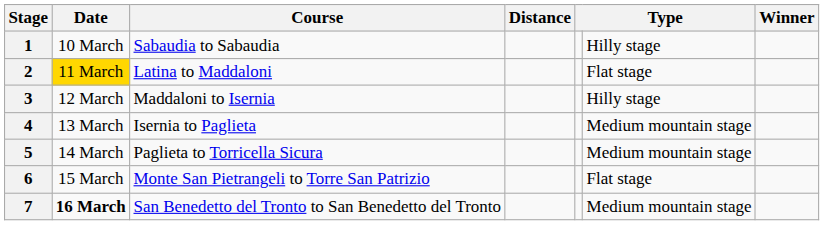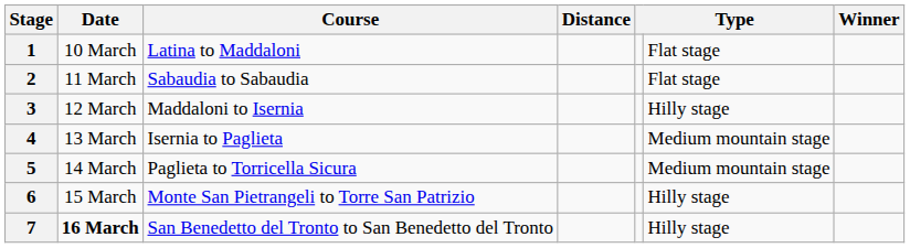 <table class="wikitable">
 <tr>
 <th scope="col">Stage</th>
 <th scope="col">Date</th>
 <th scope="col">Course</th>
 <th scope="col">Distance</th>
 <th scope="col" colspan="2">Type</th>
 <th scope=col>Winner</th>
 </tr>
 <tr>
 <th scope="row" style="text-align:center;">1</th>
 <td style="text-align:center;">10 March</td>
-<td><a href='#'>Sabaudia</a> to Sabaudia</td>
+<td><a href='#'>Latina</a> to <a href='#'>Maddaloni</a></td>
 <td style="text-align:center;"></td>
 <td></td>
-<td>Hilly stage</td>
+<td>Flat stage</td>
 <td></td>
 </tr>
 <tr>
 <th scope="row" style="text-align:center;">2</th>
-<td style="background: gold; text-align:center;">11 March</td>
-<td><a href='#'>Latina</a> to <a href='#'>Maddaloni</a></td>
+<td style="text-align:center;">11 March</td>
+<td><a href='#'>Sabaudia</a> to Sabaudia</td>
 <td style="text-align:center;"></td>
 <td></td>
 <td>Flat stage</td>
 <td></td>
 </tr>
 <tr>
 <th scope="row" style="text-align:center;">3</th>
 <td style="text-align:center;">12 March</td>
 <td>Maddaloni to <a href='#'>Isernia</a></td>
 <td style="text-align:center;"></td>
 <td></td>
 <td>Hilly stage</td>
 <td></td>
 </tr>
 <tr>
 <th scope="row" style="text-align:center;">4</th>
 <td style="text-align:center;">13 March</td>
 <td>Isernia to <a href='#'>Paglieta</a></td>
 <td style="text-align:center;"></td>
 <td></td>
 <td>Medium mountain stage</td>
 <td></td>
 </tr>
 <tr>
 <th scope="row" style="text-align:center;">5</th>
 <td style="text-align:center;">14 March</td>
 <td>Paglieta to <a href='#'>Torricella Sicura</a></td>
 <td style="text-align:center;"></td>
 <td></td>
 <td>Medium mountain stage</td>
 <td></td>
 </tr>
 <tr>
 <th scope="row" style="text-align:center;">6</th>
 <td style="text-align:center;">15 March</td>
 <td><a href='#'>Monte San Pietrangeli</a> to <a href='#'>Torre San Patrizio</a></td>
 <td style="text-align:center;"></td>
 <td></td>
-<td>Flat stage</td>
+<td>Hilly stage</td>
 <td></td>
 </tr>
 <tr>
 <th scope="row" style="text-align:center;">7</th>
 <td style="text-align:center;"><strong>16 March</strong></td>
 <td><a href='#'>San Benedetto del Tronto</a> to San Benedetto del Tronto</td>
 <td style="text-align:center;"></td>
 <td></td>
-<td>Medium mountain stage</td>
+<td>Hilly stage</td>
 <td></td>
 </tr>
 </table>
